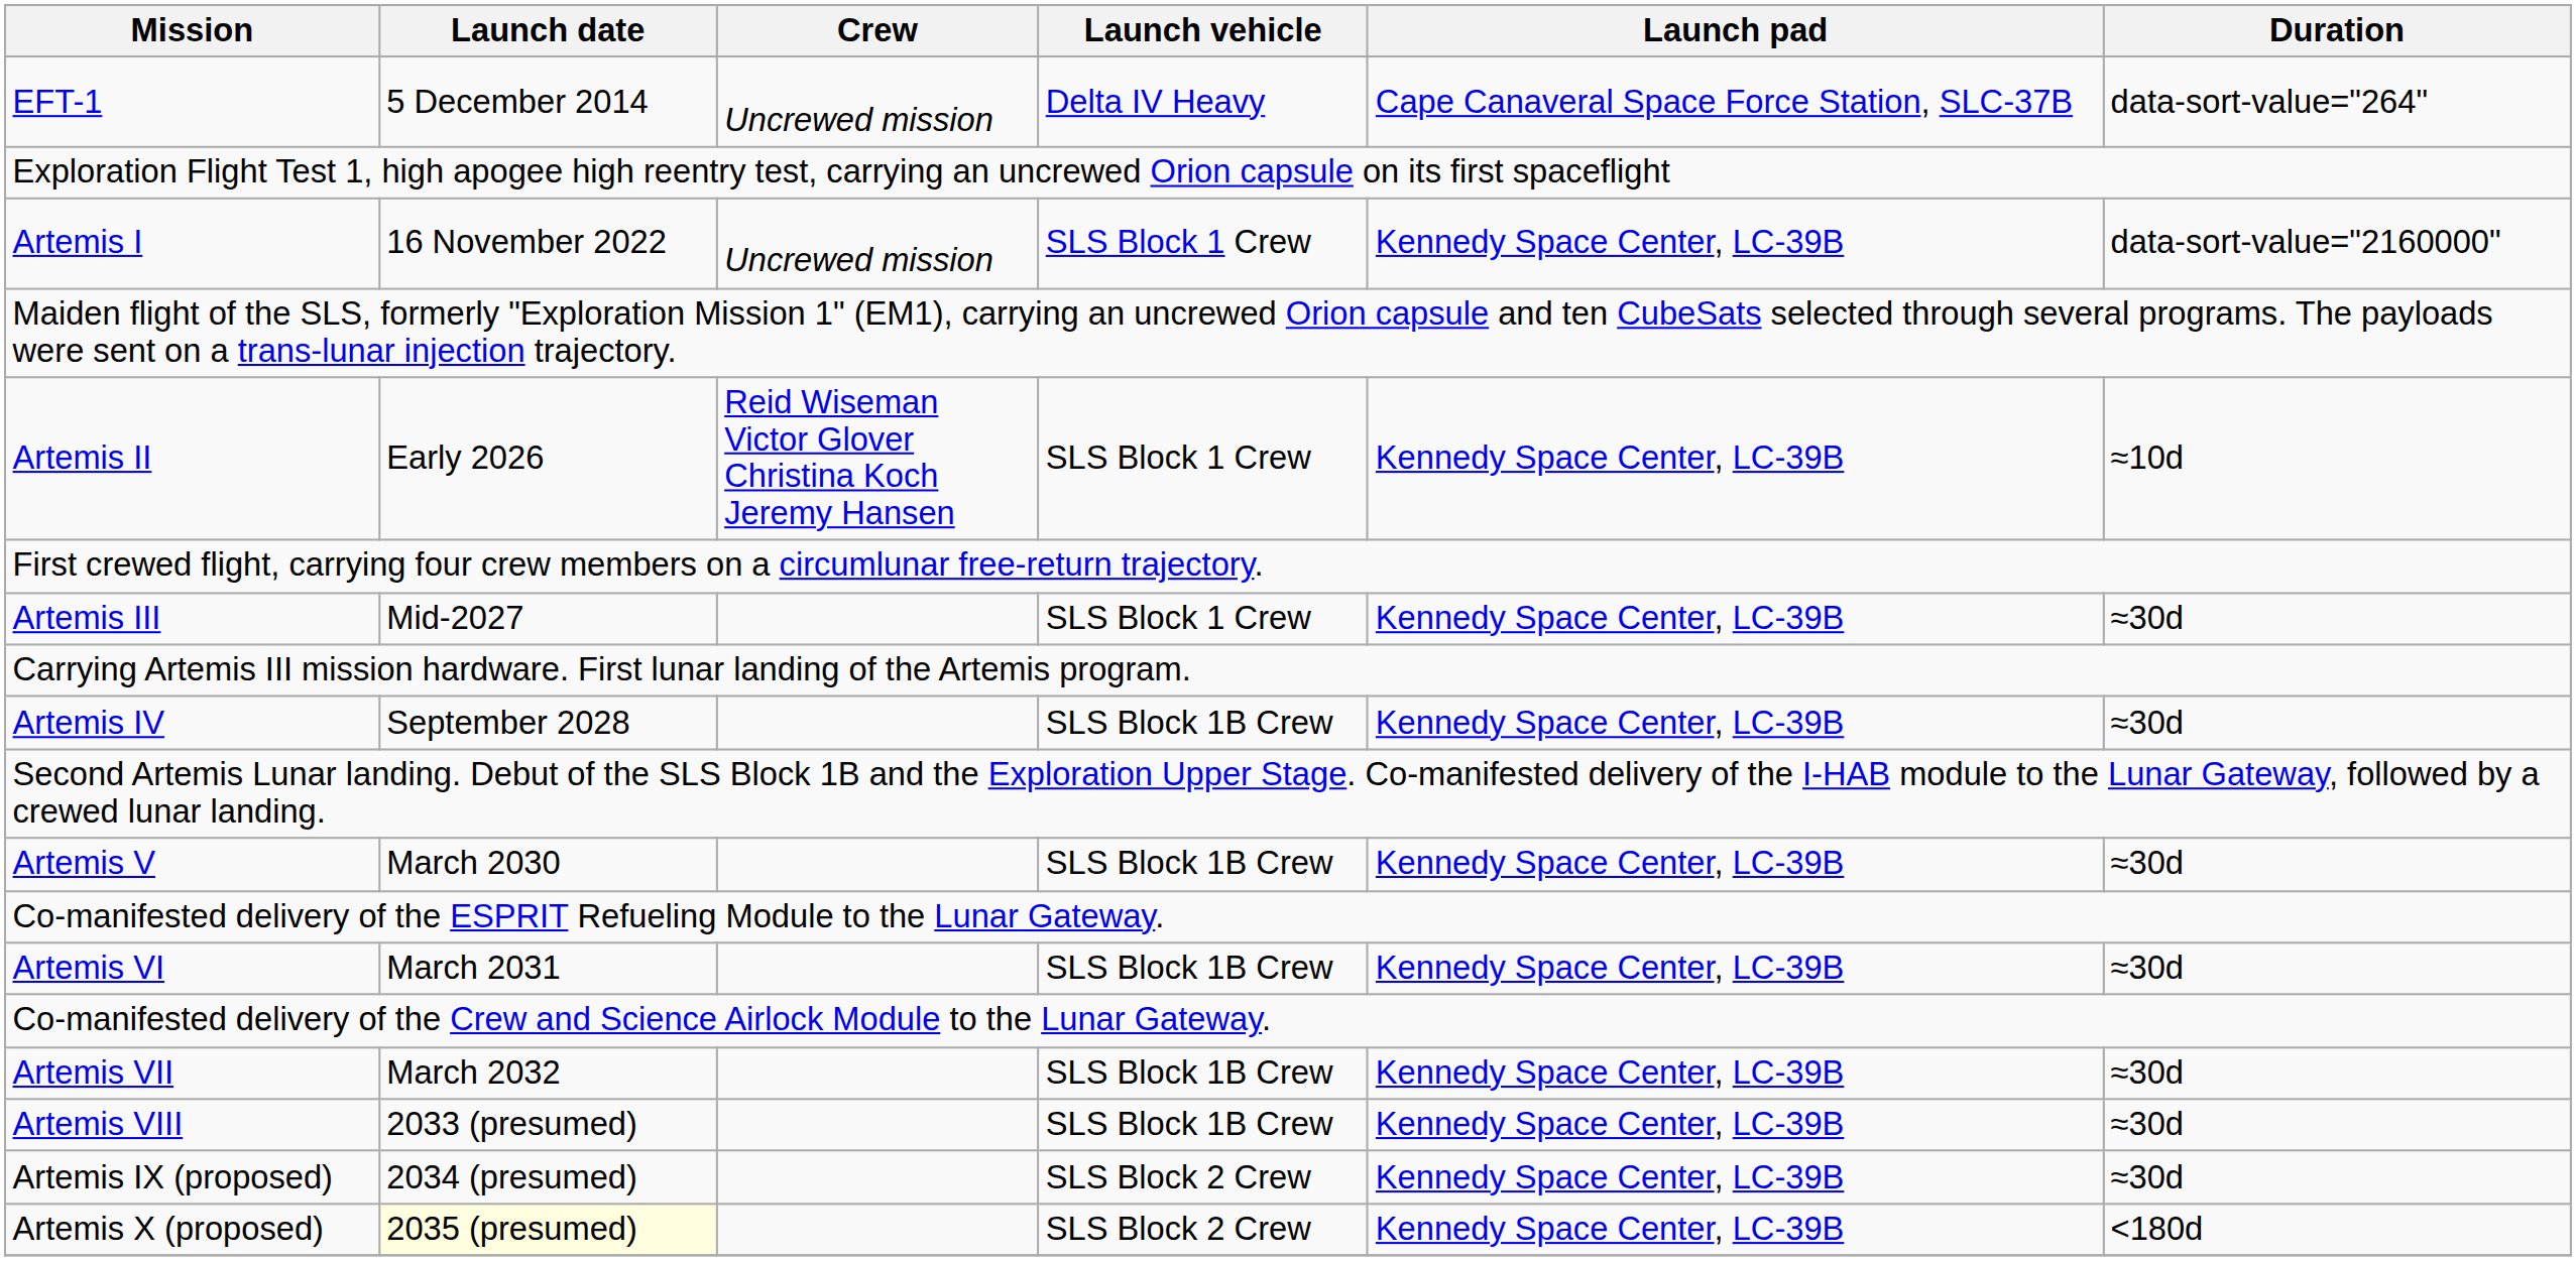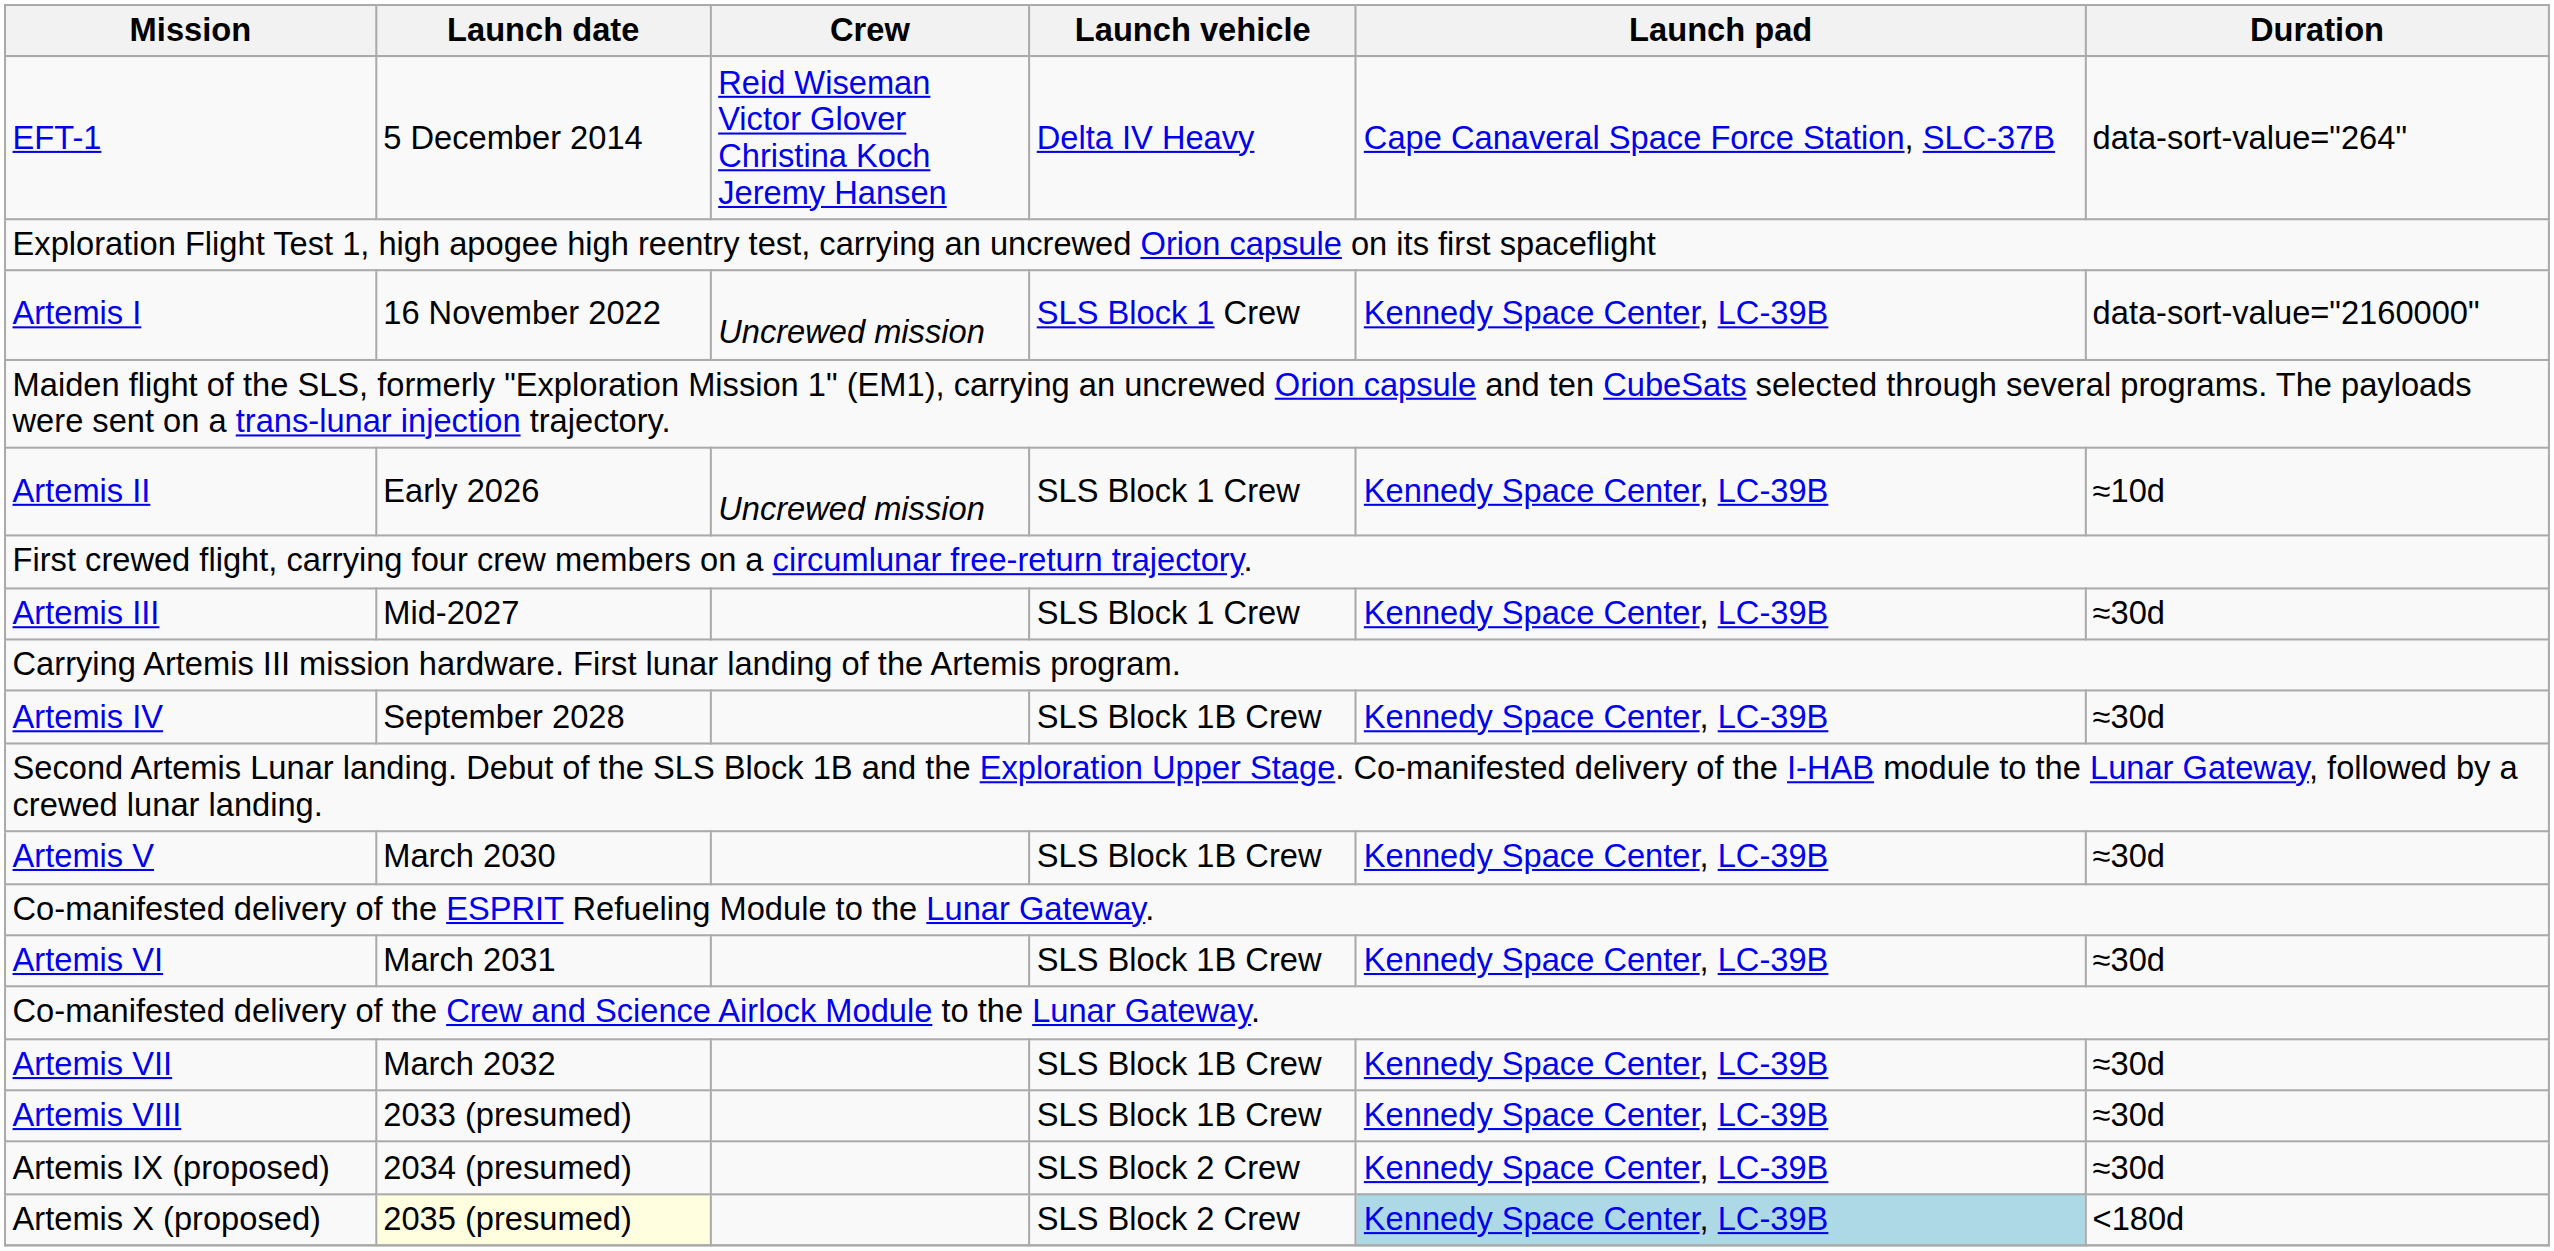 <table class="wikitable sortable">
 <tr>
 <th scope="col">Mission</th>
 <th scope="col">Launch date</th>
 <th scope="col" class="unsortable">Crew</th>
 <th scope="col">Launch vehicle</th>
 <th>Launch pad</th>
 <th scope="col">Duration</th>
 </tr>
 <tr>
 </tr>
 <tr>
 <td><a href='#'>EFT-1</a><br></td>
 <td data-sort-value="20141205">5 December 2014</td>
-<td><br><em>Uncrewed mission</em></td>
+<td> <a href='#'>Reid Wiseman</a><br> <a href='#'>Victor Glover</a><br> <a href='#'>Christina Koch</a><br> <a href='#'>Jeremy Hansen</a></td>
 <td><a href='#'>Delta IV Heavy</a></td>
 <td><a href='#'>Cape Canaveral Space Force Station</a>, <a href='#'>SLC-37B</a></td>
 <td>data-sort-value="264" </td>
 </tr>
 <tr class="expand-child">
 <td colspan="7">Exploration Flight Test 1, high apogee high reentry test, carrying an uncrewed <a href='#'>Orion capsule</a> on its first spaceflight</td>
 </tr>
 <tr>
 <td><a href='#'>Artemis I</a><br></td>
 <td data-sort-value="20220920">16 November 2022</td>
 <td><br><em>Uncrewed mission</em></td>
 <td><a href='#'>SLS Block 1</a> Crew</td>
 <td><a href='#'>Kennedy Space Center</a>, <a href='#'>LC-39B</a></td>
 <td>data-sort-value="2160000" </td>
 </tr>
 <tr class="expand-child">
 <td colspan="7">Maiden flight of the SLS, formerly "Exploration Mission 1" (EM1), carrying an uncrewed <a href='#'>Orion capsule</a> and ten <a href='#'>CubeSats</a> selected through several programs. The payloads were sent on a <a href='#'>trans-lunar injection</a> trajectory.</td>
 </tr>
 <tr>
 <td><a href='#'>Artemis II</a><br></td>
 <td data-sort-value="20250000">Early 2026</td>
-<td> <a href='#'>Reid Wiseman</a><br> <a href='#'>Victor Glover</a><br> <a href='#'>Christina Koch</a><br> <a href='#'>Jeremy Hansen</a></td>
+<td><br><em>Uncrewed mission</em></td>
 <td>SLS Block 1 Crew</td>
 <td><a href='#'>Kennedy Space Center</a>, <a href='#'>LC-39B</a></td>
 <td data-sort-value="777600">≈10d</td>
 </tr>
 <tr class="expand-child">
 <td colspan="7">First crewed flight, carrying four crew members on a <a href='#'>circumlunar free-return trajectory</a>.</td>
 </tr>
 <tr>
 <td><a href='#'>Artemis III</a></td>
 <td data-sort-value="20260000">Mid-2027</td>
 <td></td>
 <td>SLS Block 1 Crew</td>
 <td><a href='#'>Kennedy Space Center</a>, <a href='#'>LC-39B</a></td>
 <td data-sort-value="2592000">≈30d</td>
 </tr>
 <tr class="expand-child">
 <td colspan="7">Carrying Artemis III mission hardware. First lunar landing of the Artemis program.</td>
 </tr>
 <tr>
 <td><a href='#'>Artemis IV</a></td>
 <td data-sort-value="20260300">September 2028</td>
 <td></td>
 <td>SLS Block 1B Crew</td>
 <td><a href='#'>Kennedy Space Center</a>, <a href='#'>LC-39B</a></td>
 <td data-sort-value="2592000">≈30d</td>
 </tr>
 <tr class="expand-child">
 <td colspan="7">Second Artemis Lunar landing. Debut of the SLS Block 1B and the <a href='#'>Exploration Upper Stage</a>. Co-manifested delivery of the <a href='#'>I-HAB</a> module to the <a href='#'>Lunar Gateway</a>, followed by a crewed lunar landing.</td>
 </tr>
 <tr>
 <td><a href='#'>Artemis V</a></td>
 <td data-sort-value="20270000">March 2030</td>
 <td></td>
 <td>SLS Block 1B Crew</td>
 <td><a href='#'>Kennedy Space Center</a>, <a href='#'>LC-39B</a></td>
 <td data-sort-value="2592000">≈30d</td>
 </tr>
 <tr class="expand-child">
 <td colspan="7">Co-manifested delivery of the <a href='#'>ESPRIT</a> Refueling Module to the <a href='#'>Lunar Gateway</a>.</td>
 </tr>
 <tr>
 <td><a href='#'>Artemis VI</a></td>
 <td data-sort-value="20280000">March 2031</td>
 <td></td>
 <td>SLS Block 1B Crew</td>
 <td><a href='#'>Kennedy Space Center</a>, <a href='#'>LC-39B</a></td>
 <td data-sort-value="2592000">≈30d</td>
 </tr>
 <tr class="expand-child">
 <td colspan="7">Co-manifested delivery of the <a href='#'>Crew and Science Airlock Module</a> to the <a href='#'>Lunar Gateway</a>.</td>
 </tr>
 <tr>
 <td><a href='#'>Artemis VII</a></td>
 <td data-sort-value="20290000">March 2032</td>
 <td></td>
 <td>SLS Block 1B Crew</td>
 <td><a href='#'>Kennedy Space Center</a>, <a href='#'>LC-39B</a></td>
 <td data-sort-value="5184000">≈30d</td>
 </tr>
 <tr>
 <td><a href='#'>Artemis VIII</a></td>
 <td data-sort-value="20300000">2033 (presumed)</td>
 <td></td>
 <td>SLS Block 1B Crew</td>
 <td><a href='#'>Kennedy Space Center</a>, <a href='#'>LC-39B</a></td>
 <td data-sort-value="5184000">≈30d</td>
 </tr>
 <tr>
 <td>Artemis IX (proposed)</td>
 <td data-sort-value="20310000">2034 (presumed)</td>
 <td></td>
 <td>SLS Block 2 Crew</td>
 <td><a href='#'>Kennedy Space Center</a>, <a href='#'>LC-39B</a></td>
 <td data-sort-value="5184000">≈30d</td>
 </tr>
 <tr>
 <td>Artemis X (proposed)</td>
 <td data-sort-value="20320000" style="background: lightyellow;">2035 (presumed)</td>
 <td></td>
 <td>SLS Block 2 Crew</td>
-<td><a href='#'>Kennedy Space Center</a>, <a href='#'>LC-39B</a></td>
+<td style="background: lightblue;"><a href='#'>Kennedy Space Center</a>, <a href='#'>LC-39B</a></td>
 <td data-sort-value="5184000"><180d</td>
 </tr>
 <tr>
 </tr>
 </table>
